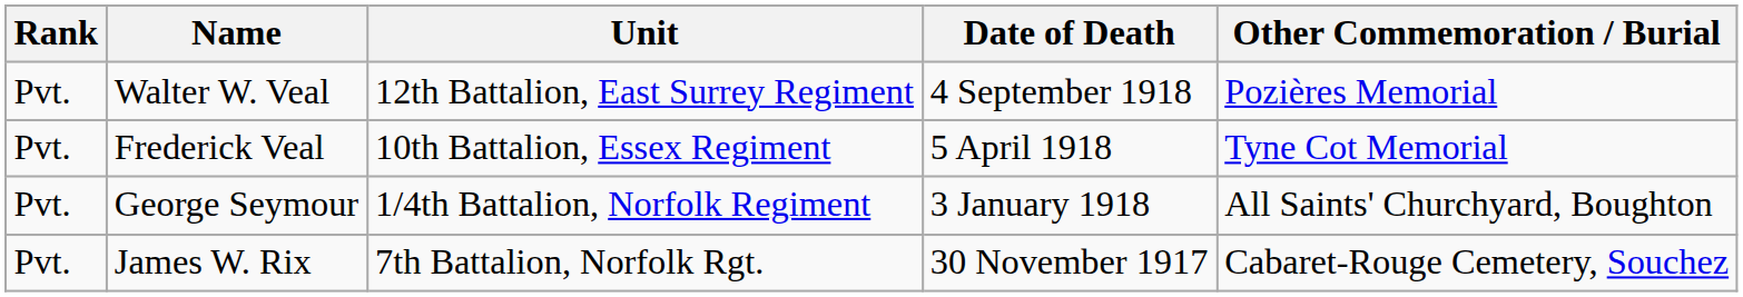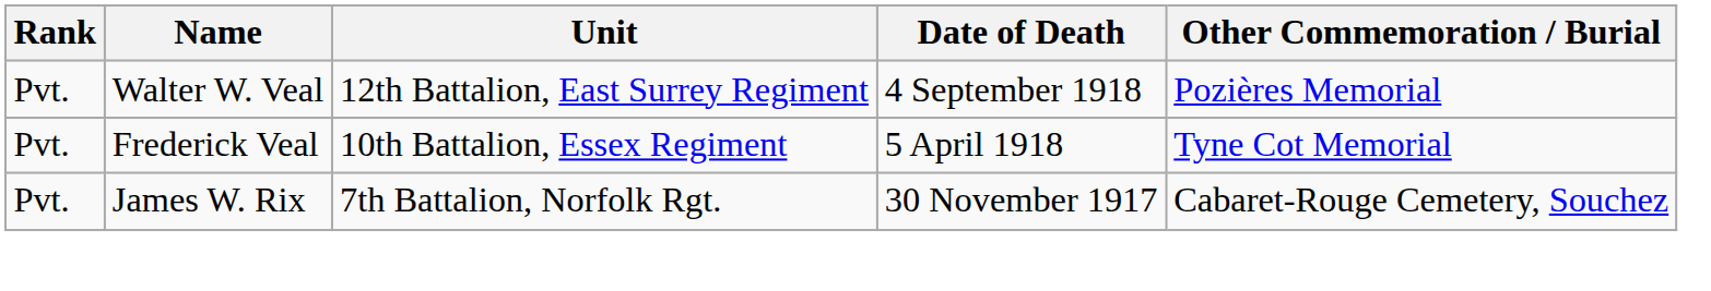 <table class="wikitable">
 <tr>
 <th>Rank</th>
 <th>Name</th>
 <th>Unit</th>
 <th>Date of Death</th>
 <th>Other Commemoration / Burial</th>
 </tr>
 <tr>
 <td>Pvt.</td>
 <td>Walter W. Veal</td>
 <td>12th Battalion, <a href='#'>East Surrey Regiment</a></td>
 <td>4 September 1918</td>
 <td><a href='#'>Pozières Memorial</a></td>
 </tr>
 <tr>
 <td>Pvt.</td>
 <td>Frederick Veal</td>
 <td>10th Battalion, <a href='#'>Essex Regiment</a></td>
 <td>5 April 1918</td>
 <td><a href='#'>Tyne Cot Memorial</a></td>
 </tr>
 <tr>
 <td>Pvt.</td>
-<td>George Seymour</td>
-<td>1/4th Battalion, <a href='#'>Norfolk Regiment</a></td>
-<td>3 January 1918</td>
-<td>All Saints' Churchyard, Boughton</td>
-</tr>
-<tr>
-<td>Pvt.</td>
 <td>James W. Rix</td>
 <td>7th Battalion, Norfolk Rgt.</td>
 <td>30 November 1917</td>
 <td>Cabaret-Rouge Cemetery, <a href='#'>Souchez</a></td>
 </tr>
 </table>
